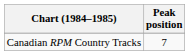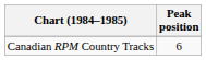 <table class="wikitable sortable">
 <tr>
 <th align="left">Chart (1984–1985)</th>
 <th align="center">Peak<br>position</th>
 </tr>
 <tr>
 </tr>
 <tr>
 <td align="left">Canadian <em>RPM</em> Country Tracks</td>
-<td align="center">7</td>
+<td align="center">6</td>
 </tr>
 </table>
